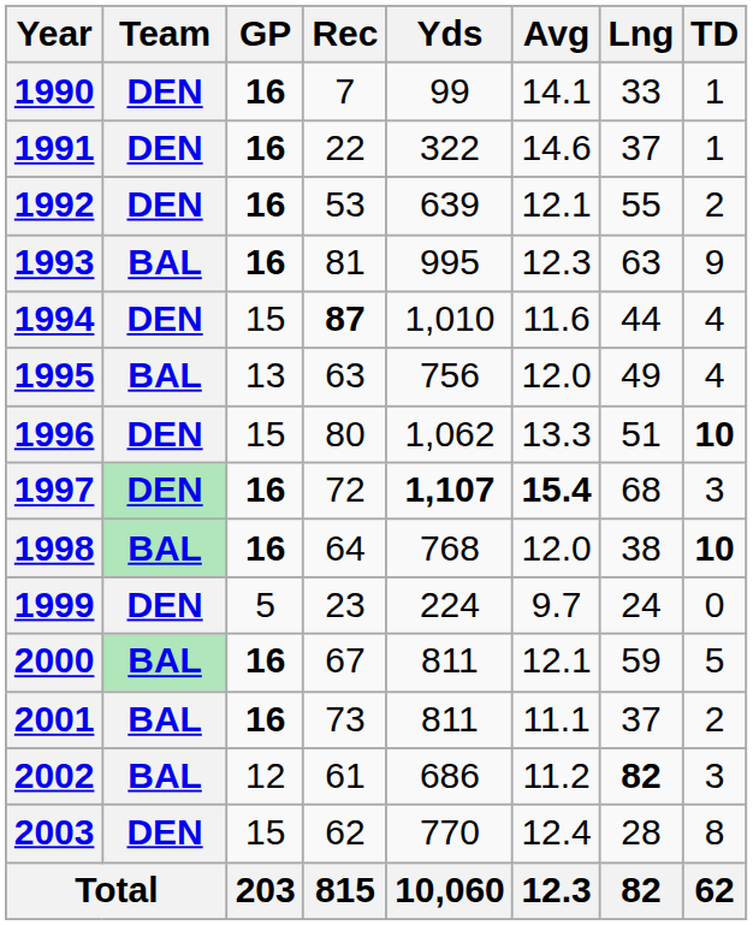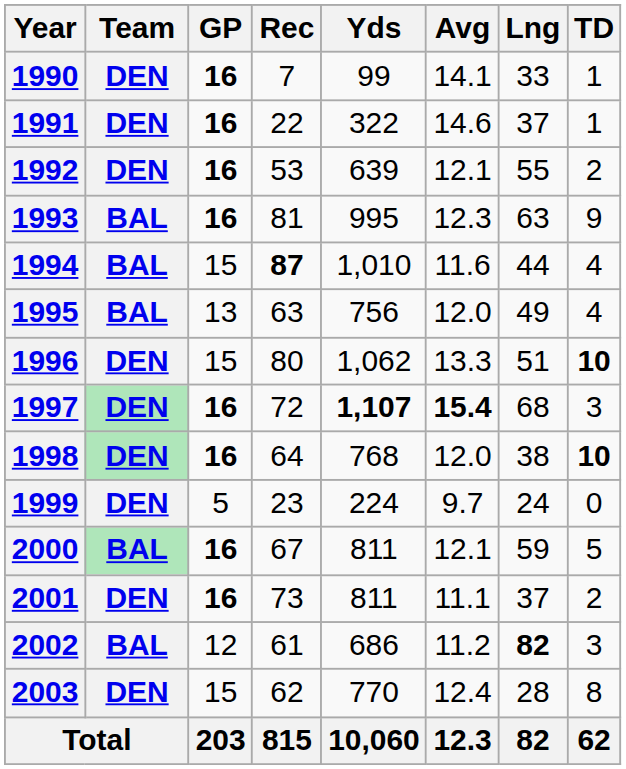 <table class="wikitable" style="text-align:center;">
 <tr>
 <th>Year</th>
 <th>Team</th>
 <th>GP</th>
 <th>Rec</th>
 <th>Yds</th>
 <th>Avg</th>
 <th>Lng</th>
 <th>TD</th>
 </tr>
 <tr>
 <th><a href='#'>1990</a></th>
 <th><a href='#'>DEN</a></th>
 <td><strong>16</strong></td>
 <td>7</td>
 <td>99</td>
 <td>14.1</td>
 <td>33</td>
 <td>1</td>
 </tr>
 <tr>
 <th><a href='#'>1991</a></th>
 <th><a href='#'>DEN</a></th>
 <td><strong>16</strong></td>
 <td>22</td>
 <td>322</td>
 <td>14.6</td>
 <td>37</td>
 <td>1</td>
 </tr>
 <tr>
 <th><a href='#'>1992</a></th>
 <th><a href='#'>DEN</a></th>
 <td><strong>16</strong></td>
 <td>53</td>
 <td>639</td>
 <td>12.1</td>
 <td>55</td>
 <td>2</td>
 </tr>
 <tr>
 <th><a href='#'>1993</a></th>
 <th><a href='#'>BAL</a></th>
 <td><strong>16</strong></td>
 <td>81</td>
 <td>995</td>
 <td>12.3</td>
 <td>63</td>
 <td>9</td>
 </tr>
 <tr>
 <th><a href='#'>1994</a></th>
-<th><a href='#'>DEN</a></th>
+<th><a href='#'>BAL</a></th>
 <td>15</td>
 <td><strong>87</strong></td>
 <td>1,010</td>
 <td>11.6</td>
 <td>44</td>
 <td>4</td>
 </tr>
 <tr>
 <th><a href='#'>1995</a></th>
 <th><a href='#'>BAL</a></th>
 <td>13</td>
 <td>63</td>
 <td>756</td>
 <td>12.0</td>
 <td>49</td>
 <td>4</td>
 </tr>
 <tr>
 <th><a href='#'>1996</a></th>
 <th><a href='#'>DEN</a></th>
 <td>15</td>
 <td>80</td>
 <td>1,062</td>
 <td>13.3</td>
 <td>51</td>
 <td><strong>10</strong></td>
 </tr>
 <tr>
 <th><a href='#'>1997</a></th>
 <th style="background:#afe6ba; width:3em;"><a href='#'>DEN</a></th>
 <td><strong>16</strong></td>
 <td>72</td>
 <td><strong>1,107</strong></td>
 <td><strong>15.4</strong></td>
 <td>68</td>
 <td>3</td>
 </tr>
 <tr>
 <th><a href='#'>1998</a></th>
-<th style="background:#afe6ba; width:3em;"><a href='#'>BAL</a></th>
+<th style="background:#afe6ba; width:3em;"><a href='#'>DEN</a></th>
 <td><strong>16</strong></td>
 <td>64</td>
 <td>768</td>
 <td>12.0</td>
 <td>38</td>
 <td><strong>10</strong></td>
 </tr>
 <tr>
 <th><a href='#'>1999</a></th>
 <th><a href='#'>DEN</a></th>
 <td>5</td>
 <td>23</td>
 <td>224</td>
 <td>9.7</td>
 <td>24</td>
 <td>0</td>
 </tr>
 <tr>
 <th><a href='#'>2000</a></th>
 <th style="background:#afe6ba; width:3em;"><a href='#'>BAL</a></th>
 <td><strong>16</strong></td>
 <td>67</td>
 <td>811</td>
 <td>12.1</td>
 <td>59</td>
 <td>5</td>
 </tr>
 <tr>
 <th><a href='#'>2001</a></th>
-<th><a href='#'>BAL</a></th>
+<th><a href='#'>DEN</a></th>
 <td><strong>16</strong></td>
 <td>73</td>
 <td>811</td>
 <td>11.1</td>
 <td>37</td>
 <td>2</td>
 </tr>
 <tr>
 <th><a href='#'>2002</a></th>
 <th><a href='#'>BAL</a></th>
 <td>12</td>
 <td>61</td>
 <td>686</td>
 <td>11.2</td>
 <td><strong>82</strong></td>
 <td>3</td>
 </tr>
 <tr>
 <th><a href='#'>2003</a></th>
 <th><a href='#'>DEN</a></th>
 <td>15</td>
 <td>62</td>
 <td>770</td>
 <td>12.4</td>
 <td>28</td>
 <td>8</td>
 </tr>
 <tr>
 <th colspan="2">Total</th>
 <th>203</th>
 <th>815</th>
 <th>10,060</th>
 <th>12.3</th>
 <th>82</th>
 <th>62</th>
 </tr>
 </table>
